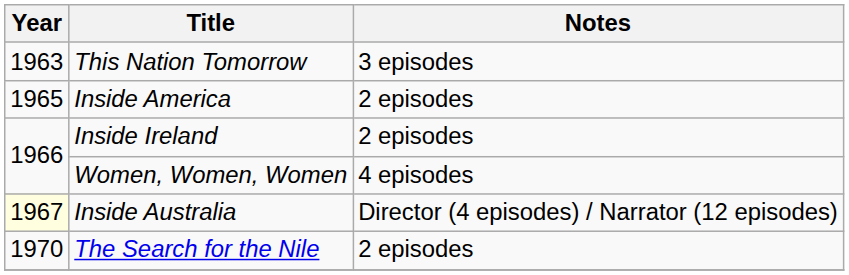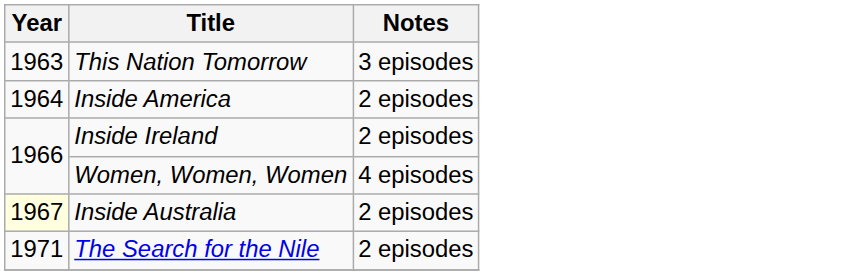 <table class="wikitable">
 <tr>
 <th>Year</th>
 <th>Title</th>
 <th>Notes</th>
 </tr>
 <tr>
 <td>1963</td>
 <td><em>This Nation Tomorrow</em></td>
 <td>3 episodes</td>
 </tr>
 <tr>
-<td>1965</td>
+<td>1964</td>
 <td><em>Inside America</em></td>
 <td>2 episodes</td>
 </tr>
 <tr>
 <td rowspan=2>1966</td>
 <td><em>Inside Ireland</em></td>
 <td>2 episodes</td>
 </tr>
 <tr>
 <td><em>Women, Women, Women</em></td>
 <td>4 episodes</td>
 </tr>
 <tr>
 <td style="background: lightyellow;">1967</td>
 <td><em>Inside Australia</em></td>
-<td>Director (4 episodes) / Narrator (12 episodes)</td>
+<td>2 episodes</td>
 </tr>
 <tr>
-<td>1970</td>
+<td>1971</td>
 <td><em><a href='#'>The Search for the Nile</a></em></td>
 <td>2 episodes</td>
 </tr>
 <tr>
 </tr>
 </table>
